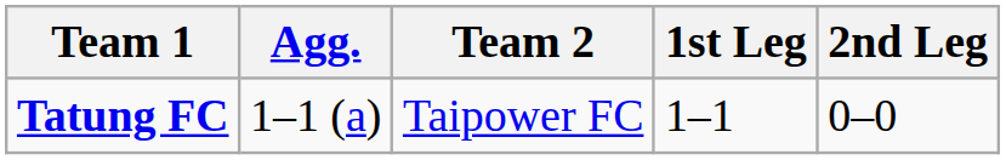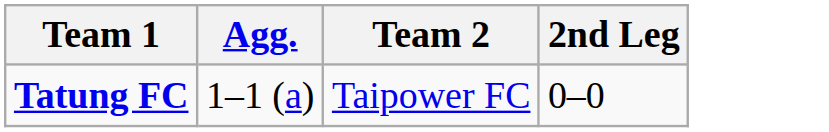 <table class="wikitable">
 <tr>
 <th>Team 1</th>
 <th><a href='#'>Agg.</a></th>
 <th>Team 2</th>
-<th>1st Leg</th>
 <th>2nd Leg</th>
 </tr>
 <tr>
 <td><strong><a href='#'>Tatung FC</a></strong></td>
 <td>1–1 (<a href='#'>a</a>)</td>
 <td><a href='#'>Taipower FC</a></td>
-<td>1–1</td>
 <td>0–0</td>
 </tr>
 </table>
